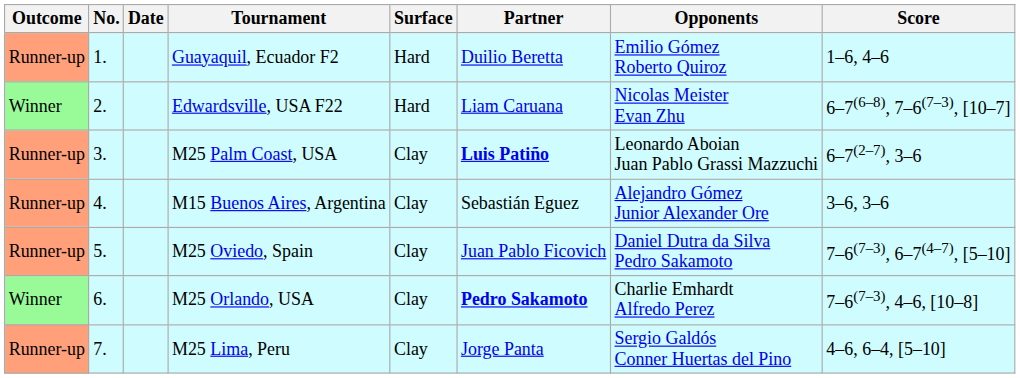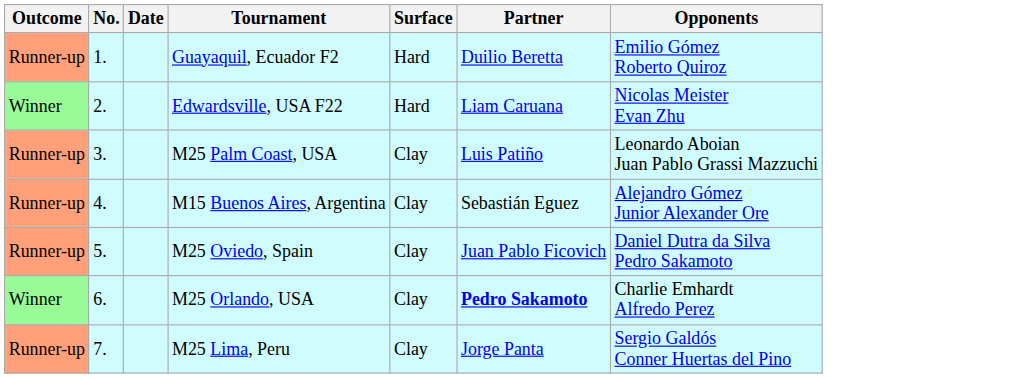 <table class=wikitable>
 <tr>
 <th>Outcome</th>
 <th>No.</th>
 <th>Date</th>
 <th>Tournament</th>
 <th>Surface</th>
 <th>Partner</th>
 <th>Opponents</th>
-<th>Score</th>
 </tr>
 <tr style="background:#cffcff;">
 <td bgcolor=FFA07A>Runner-up</td>
 <td>1.</td>
 <td></td>
 <td> <a href='#'>Guayaquil</a>, Ecuador F2</td>
 <td>Hard</td>
 <td> <a href='#'>Duilio Beretta</a></td>
 <td> <a href='#'>Emilio Gómez</a><br> <a href='#'>Roberto Quiroz</a></td>
-<td>1–6, 4–6</td>
 </tr>
 <tr style="background:#cffcff;">
 <td bgcolor=98FB98>Winner</td>
 <td>2.</td>
 <td></td>
 <td> <a href='#'>Edwardsville</a>, USA F22</td>
 <td>Hard</td>
 <td> <a href='#'>Liam Caruana</a></td>
 <td> <a href='#'>Nicolas Meister</a><br> <a href='#'>Evan Zhu</a></td>
-<td>6–7<sup>(6–8)</sup>, 7–6<sup>(7–3)</sup>, [10–7]</td>
 </tr>
 <tr style="background:#cffcff;">
 <td bgcolor=FFA07A>Runner-up</td>
 <td>3.</td>
 <td></td>
 <td> M25 <a href='#'>Palm Coast</a>, USA</td>
 <td>Clay</td>
-<td><strong> <a href='#'>Luis Patiño</a></strong></td>
+<td> <a href='#'>Luis Patiño</a></td>
 <td> Leonardo Aboian<br> Juan Pablo Grassi Mazzuchi</td>
-<td>6–7<sup>(2–7)</sup>, 3–6</td>
 </tr>
 <tr style="background:#cffcff;">
 <td bgcolor=FFA07A>Runner-up</td>
 <td>4.</td>
 <td></td>
 <td> M15 <a href='#'>Buenos Aires</a>, Argentina</td>
 <td>Clay</td>
 <td> Sebastián Eguez</td>
 <td> <a href='#'>Alejandro Gómez</a><br> <a href='#'>Junior Alexander Ore</a></td>
-<td>3–6, 3–6</td>
 </tr>
 <tr style="background:#cffcff;">
 <td bgcolor=FFA07A>Runner-up</td>
 <td>5.</td>
 <td></td>
 <td> M25 <a href='#'>Oviedo</a>, Spain</td>
 <td>Clay</td>
 <td> <a href='#'>Juan Pablo Ficovich</a></td>
 <td> <a href='#'>Daniel Dutra da Silva</a><br> <a href='#'>Pedro Sakamoto</a></td>
-<td>7–6<sup>(7–3)</sup>, 6–7<sup>(4–7)</sup>, [5–10]</td>
 </tr>
 <tr style="background:#cffcff;">
 <td bgcolor=98FB98>Winner</td>
 <td>6.</td>
 <td></td>
 <td> M25 <a href='#'>Orlando</a>, USA</td>
 <td>Clay</td>
 <td><strong> <a href='#'>Pedro Sakamoto</a></strong></td>
 <td> Charlie Emhardt<br> <a href='#'>Alfredo Perez</a></td>
-<td>7–6<sup>(7–3)</sup>, 4–6, [10–8]</td>
 </tr>
 <tr style="background:#cffcff;">
 <td bgcolor=FFA07A>Runner-up</td>
 <td>7.</td>
 <td></td>
 <td> M25 <a href='#'>Lima</a>, Peru</td>
 <td>Clay</td>
 <td> <a href='#'>Jorge Panta</a></td>
 <td> <a href='#'>Sergio Galdós</a><br> <a href='#'>Conner Huertas del Pino</a></td>
-<td>4–6, 6–4, [5–10]</td>
 </tr>
 </table>
